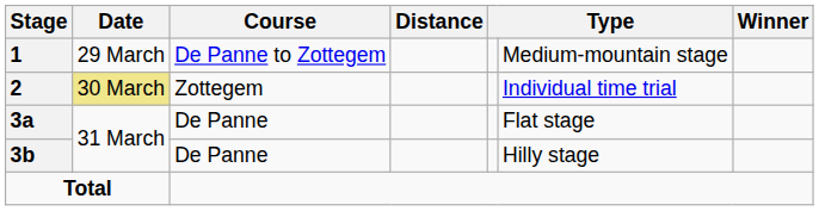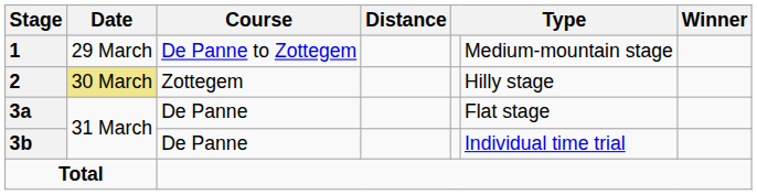 <table class="wikitable">
 <tr>
 <th>Stage</th>
 <th>Date</th>
 <th>Course</th>
 <th>Distance</th>
 <th colspan="2">Type</th>
 <th>Winner</th>
 </tr>
 <tr>
 <th style="text-align:left">1</th>
 <td align=right>29 March</td>
 <td><a href='#'>De Panne</a> to <a href='#'>Zottegem</a></td>
 <td style="text-align:center;"></td>
 <td></td>
 <td>Medium-mountain stage</td>
 <td></td>
 </tr>
 <tr>
 <th style="text-align:left">2</th>
 <td align=right style="background: khaki;">30 March</td>
 <td>Zottegem</td>
 <td style="text-align:center;"></td>
 <td></td>
-<td><a href='#'>Individual time trial</a></td>
+<td>Hilly stage</td>
 <td></td>
 </tr>
 <tr>
 <th style="text-align:left">3a</th>
 <td style="text-align:right;" rowspan="2">31 March</td>
 <td>De Panne</td>
 <td style="text-align:center;"></td>
 <td></td>
 <td>Flat stage</td>
 <td></td>
 </tr>
 <tr>
 <th style="text-align:left">3b</th>
 <td>De Panne</td>
 <td style="text-align:center;"></td>
 <td></td>
-<td>Hilly stage</td>
+<td><a href='#'>Individual time trial</a></td>
 <td></td>
 </tr>
 <tr>
 <td colspan="2" style="text-align:center;"><strong>Total</strong></td>
 <td colspan="5" style="text-align:center;"></td>
 </tr>
 </table>
